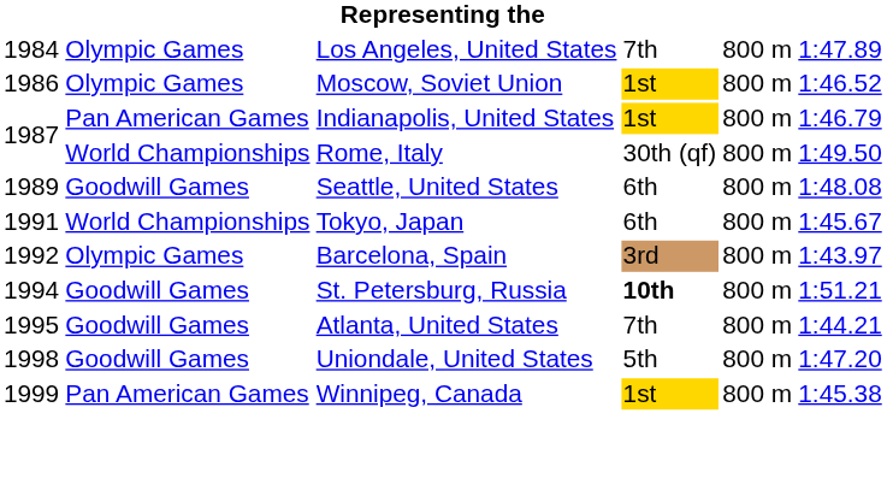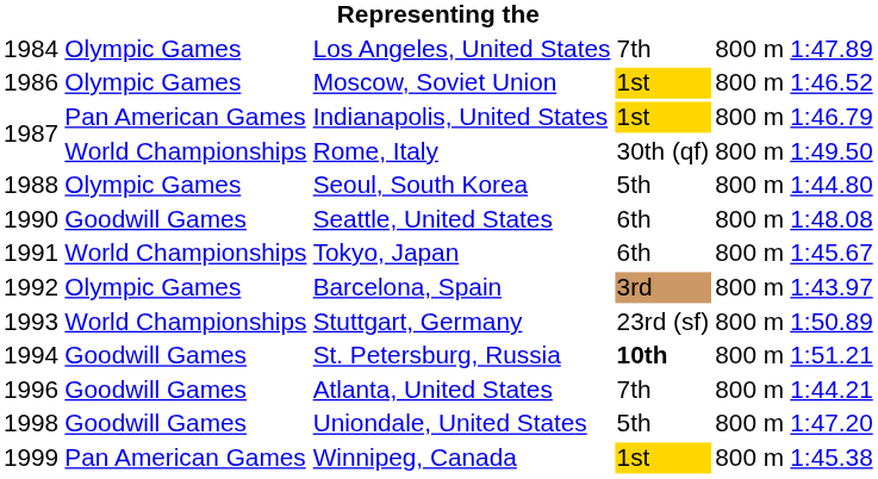 <table>
 <tr>
 <th colspan="6">Representing the </th>
 </tr>
 <tr>
 <td>1984</td>
 <td><a href='#'>Olympic Games</a></td>
 <td><a href='#'>Los Angeles, United States</a></td>
 <td>7th</td>
 <td>800 m</td>
 <td><a href='#'>1:47.89</a></td>
 </tr>
 <tr>
 <td>1986</td>
 <td><a href='#'>Olympic Games</a></td>
 <td><a href='#'>Moscow, Soviet Union</a></td>
 <td bgcolor=gold>1st</td>
 <td>800 m</td>
 <td><a href='#'>1:46.52</a></td>
 </tr>
 <tr>
 <td rowspan=2>1987</td>
 <td><a href='#'>Pan American Games</a></td>
 <td><a href='#'>Indianapolis, United States</a></td>
 <td bgcolor=gold>1st</td>
 <td>800 m</td>
 <td><a href='#'>1:46.79</a></td>
 </tr>
 <tr>
 <td><a href='#'>World Championships</a></td>
 <td><a href='#'>Rome, Italy</a></td>
 <td>30th (qf)</td>
 <td>800 m</td>
 <td><a href='#'>1:49.50</a></td>
 </tr>
 <tr>
-<td>1989</td>
+<td>1988</td>
+<td><a href='#'>Olympic Games</a></td>
+<td><a href='#'>Seoul, South Korea</a></td>
+<td>5th</td>
+<td>800 m</td>
+<td><a href='#'>1:44.80</a></td>
+</tr>
+<tr>
+<td>1990</td>
 <td><a href='#'>Goodwill Games</a></td>
 <td><a href='#'>Seattle, United States</a></td>
 <td>6th</td>
 <td>800 m</td>
 <td><a href='#'>1:48.08</a></td>
 </tr>
 <tr>
 <td>1991</td>
 <td><a href='#'>World Championships</a></td>
 <td><a href='#'>Tokyo, Japan</a></td>
 <td>6th</td>
 <td>800 m</td>
 <td><a href='#'>1:45.67</a></td>
 </tr>
 <tr>
 <td>1992</td>
 <td><a href='#'>Olympic Games</a></td>
 <td><a href='#'>Barcelona, Spain</a></td>
 <td bgcolor=cc9966>3rd</td>
 <td>800 m</td>
 <td><a href='#'>1:43.97</a></td>
 </tr>
 <tr>
+<td>1993</td>
+<td><a href='#'>World Championships</a></td>
+<td><a href='#'>Stuttgart, Germany</a></td>
+<td>23rd (sf)</td>
+<td>800 m</td>
+<td><a href='#'>1:50.89</a></td>
+</tr>
+<tr>
 <td>1994</td>
 <td><a href='#'>Goodwill Games</a></td>
 <td><a href='#'>St. Petersburg, Russia</a></td>
 <td><strong>10th</strong></td>
 <td>800 m</td>
 <td><a href='#'>1:51.21</a></td>
 </tr>
 <tr>
-<td>1995</td>
+<td>1996</td>
 <td><a href='#'>Goodwill Games</a></td>
 <td><a href='#'>Atlanta, United States</a></td>
 <td>7th</td>
 <td>800 m</td>
 <td><a href='#'>1:44.21</a></td>
 </tr>
 <tr>
 <td>1998</td>
 <td><a href='#'>Goodwill Games</a></td>
 <td><a href='#'>Uniondale, United States</a></td>
 <td>5th</td>
 <td>800 m</td>
 <td><a href='#'>1:47.20</a></td>
 </tr>
 <tr>
 <td>1999</td>
 <td><a href='#'>Pan American Games</a></td>
 <td><a href='#'>Winnipeg, Canada</a></td>
 <td bgcolor=gold>1st</td>
 <td>800 m</td>
 <td><a href='#'>1:45.38</a></td>
 </tr>
 </table>
